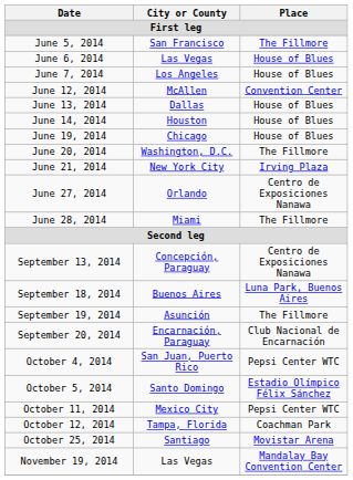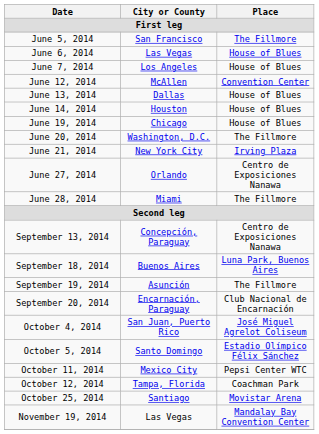 <table class="wikitable collapsible collapsed">
 <tr>
 <th style="width:170px;">Date</th>
 <th style="width:140px;">City or County</th>
 <th style="width:140px;">Place</th>
 </tr>
 <tr bgcolor="#DDDDDD">
 <td colspan=3 align=center><strong>First leg</strong></td>
 </tr>
 <tr>
 <td style="text-align:center;">June 5, 2014</td>
 <td style="text-align:center;"><a href='#'>San Francisco</a></td>
 <td style="text-align:center;"><a href='#'>The Fillmore</a></td>
 </tr>
 <tr>
 <td style="text-align:center;">June 6, 2014</td>
 <td style="text-align:center;"><a href='#'>Las Vegas</a></td>
 <td style="text-align:center;"><a href='#'>House of Blues</a></td>
 </tr>
 <tr>
 <td style="text-align:center;">June 7, 2014</td>
 <td style="text-align:center;"><a href='#'>Los Angeles</a></td>
 <td style="text-align:center;">House of Blues</td>
 </tr>
 <tr>
 <td style="text-align:center;">June 12, 2014</td>
 <td style="text-align:center;"><a href='#'>McAllen</a></td>
 <td style="text-align:center;"><a href='#'>Convention Center</a></td>
 </tr>
 <tr>
 <td style="text-align:center;">June 13, 2014</td>
 <td style="text-align:center;"><a href='#'>Dallas</a></td>
 <td style="text-align:center;">House of Blues</td>
 </tr>
 <tr>
 <td style="text-align:center;">June 14, 2014</td>
 <td style="text-align:center;"><a href='#'>Houston</a></td>
 <td style="text-align:center;">House of Blues</td>
 </tr>
 <tr>
 <td style="text-align:center;">June 19, 2014</td>
 <td style="text-align:center;"><a href='#'>Chicago</a></td>
 <td style="text-align:center;">House of Blues</td>
 </tr>
 <tr>
 <td style="text-align:center;">June 20, 2014</td>
 <td style="text-align:center;"><a href='#'>Washington, D.C.</a></td>
 <td style="text-align:center;">The Fillmore</td>
 </tr>
 <tr>
 <td style="text-align:center;">June 21, 2014</td>
 <td style="text-align:center;"><a href='#'>New York City</a></td>
 <td style="text-align:center;"><a href='#'>Irving Plaza</a></td>
 </tr>
 <tr>
 <td style="text-align:center;">June 27, 2014</td>
 <td style="text-align:center;"><a href='#'>Orlando</a></td>
 <td style="text-align:center;">Centro de Exposiciones Nanawa</td>
 </tr>
 <tr>
 <td style="text-align:center;">June 28, 2014</td>
 <td style="text-align:center;"><a href='#'>Miami</a></td>
 <td style="text-align:center;">The Fillmore</td>
 </tr>
 <tr bgcolor="#DDDDDD">
 <td colspan=3 align=center><strong>Second leg</strong></td>
 </tr>
 <tr>
 <td style="text-align:center;">September 13, 2014</td>
 <td style="text-align:center;"><a href='#'>Concepción, Paraguay</a></td>
 <td style="text-align:center;">Centro de Exposiciones Nanawa</td>
 </tr>
 <tr>
 <td style="text-align:center;">September 18, 2014</td>
 <td style="text-align:center;"><a href='#'>Buenos Aires</a></td>
 <td style="text-align:center;"><a href='#'>Luna Park, Buenos Aires</a></td>
 </tr>
 <tr>
 <td style="text-align:center;">September 19, 2014</td>
 <td style="text-align:center;"><a href='#'>Asunción</a></td>
 <td style="text-align:center;">The Fillmore</td>
 </tr>
 <tr>
 <td style="text-align:center;">September 20, 2014</td>
 <td style="text-align:center;"><a href='#'>Encarnación, Paraguay</a></td>
 <td style="text-align:center;">Club Nacional de Encarnación</td>
 </tr>
 <tr>
 <td style="text-align:center;">October 4, 2014</td>
 <td style="text-align:center;"><a href='#'>San Juan, Puerto Rico</a></td>
-<td style="text-align:center;">Pepsi Center WTC</td>
+<td style="text-align:center;"><a href='#'>José Miguel Agrelot Coliseum</a></td>
 </tr>
 <tr>
 <td style="text-align:center;">October 5, 2014</td>
 <td style="text-align:center;"><a href='#'>Santo Domingo</a></td>
 <td style="text-align:center;"><a href='#'>Estadio Olímpico Félix Sánchez</a></td>
 </tr>
 <tr>
 <td style="text-align:center;">October 11, 2014</td>
 <td style="text-align:center;"><a href='#'>Mexico City</a></td>
 <td style="text-align:center;">Pepsi Center WTC</td>
 </tr>
 <tr>
 <td style="text-align:center;">October 12, 2014</td>
 <td style="text-align:center;"><a href='#'>Tampa, Florida</a></td>
 <td style="text-align:center;">Coachman Park</td>
 </tr>
 <tr>
 <td style="text-align:center;">October 25, 2014</td>
 <td style="text-align:center;"><a href='#'>Santiago</a></td>
 <td style="text-align:center;"><a href='#'>Movistar Arena</a></td>
 </tr>
 <tr>
 <td style="text-align:center;">November 19, 2014</td>
 <td style="text-align:center;">Las Vegas</td>
 <td style="text-align:center;"><a href='#'>Mandalay Bay Convention Center</a></td>
 </tr>
 <tr>
 </tr>
 </table>
